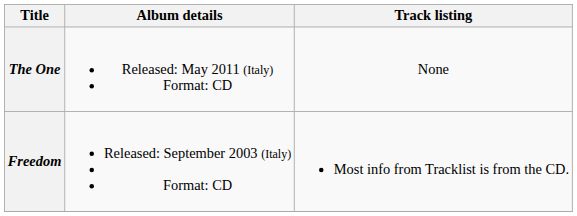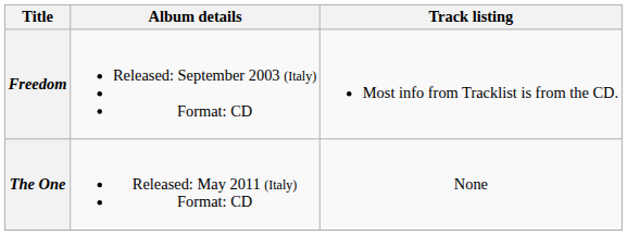 <table class="wikitable plainrowheaders" style="text-align:center;">
 <tr>
 <th>Title</th>
 <th>Album details</th>
 <th>Track listing</th>
 </tr>
 <tr>
+<th><em>Freedom</em></th>
+<td><br><ul><li>Released: September 2003 <small>(Italy)</small></li><li></li><li>Format: CD</li></ul></td>
+<td><br><ul><li>Most info from Tracklist is from the CD.</li></ul></td>
+</tr>
+<tr>
 <th><em>The One</em></th>
 <td><br><ul><li>Released: May 2011 <small>(Italy)</small></li><li>Format: CD</li></ul></td>
 <td>None</td>
 </tr>
 <tr>
-<th><em>Freedom</em></th>
-<td><br><ul><li>Released: September 2003 <small>(Italy)</small></li><li></li><li>Format: CD</li></ul></td>
-<td><br><ul><li>Most info from Tracklist is from the CD.</li></ul></td>
-</tr>
-<tr>
 </tr>
 </table>
